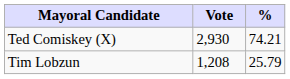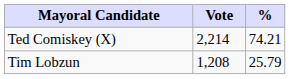 <table class="wikitable">
 <tr>
 <th style="background:#ddf; width:200px;">Mayoral Candidate </th>
 <th style="background:#ddf; width:50px;">Vote</th>
 <th style="background:#ddf; width:30px;">%</th>
 </tr>
 <tr>
 <td>Ted Comiskey (X)</td>
-<td>2,930</td>
+<td>2,214</td>
 <td>74.21</td>
 </tr>
 <tr>
 <td>Tim Lobzun</td>
 <td>1,208</td>
 <td>25.79</td>
 </tr>
 </table>
